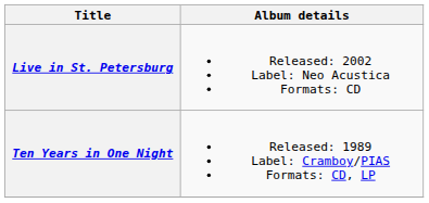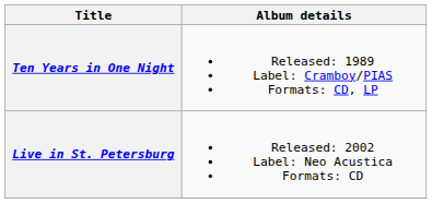 <table class="wikitable plainrowheaders" style="text-align:center;">
 <tr>
 <th scope="col" rowspan="1" style="width:14em;">Title</th>
 <th scope="col" rowspan="1" style="width:19.5em;">Album details</th>
 </tr>
 <tr>
+<th scope="row"><em><a href='#'>Ten Years in One Night</a></em></th>
+<td><br><ul><li>Released: 1989</li><li>Label: <a href='#'>Cramboy</a>/<a href='#'>PIAS</a></li><li>Formats: <a href='#'>CD</a>, <a href='#'>LP</a></li></ul></td>
+</tr>
+<tr>
 <th scope="row"><em><a href='#'>Live in St. Petersburg</a></em></th>
 <td><br><ul><li>Released: 2002</li><li>Label: Neo Acustica</li><li>Formats: CD</li></ul></td>
 </tr>
 <tr>
-<th scope="row"><em><a href='#'>Ten Years in One Night</a></em></th>
-<td><br><ul><li>Released: 1989</li><li>Label: <a href='#'>Cramboy</a>/<a href='#'>PIAS</a></li><li>Formats: <a href='#'>CD</a>, <a href='#'>LP</a></li></ul></td>
-</tr>
-<tr>
 </tr>
 </table>
